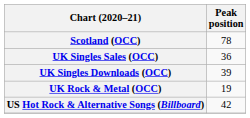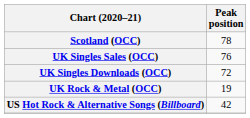 <table class="wikitable sortable plainrowheaders" style="text-align:center">
 <tr>
 <th scope="col">Chart (2020–21)</th>
 <th scope="col">Peak<br>position</th>
 </tr>
 <tr>
 <th scope="row"><a href='#'>Scotland</a> (<a href='#'>OCC</a>)</th>
 <td>78</td>
 </tr>
 <tr>
 <th scope="row"><a href='#'>UK Singles Sales</a> (<a href='#'>OCC</a>)</th>
-<td>36</td>
+<td>76</td>
 </tr>
 <tr>
 <th scope="row"><a href='#'>UK Singles Downloads</a> (<a href='#'>OCC</a>)</th>
-<td>39</td>
+<td>72</td>
 </tr>
 <tr>
 <th scope="row"><a href='#'>UK Rock & Metal</a> (<a href='#'>OCC</a>)</th>
 <td>19</td>
 </tr>
 <tr>
 <th scope="row">US <a href='#'>Hot Rock & Alternative Songs</a> (<em><a href='#'>Billboard</a></em>)</th>
 <td>42</td>
 </tr>
 <tr>
 </tr>
 </table>
